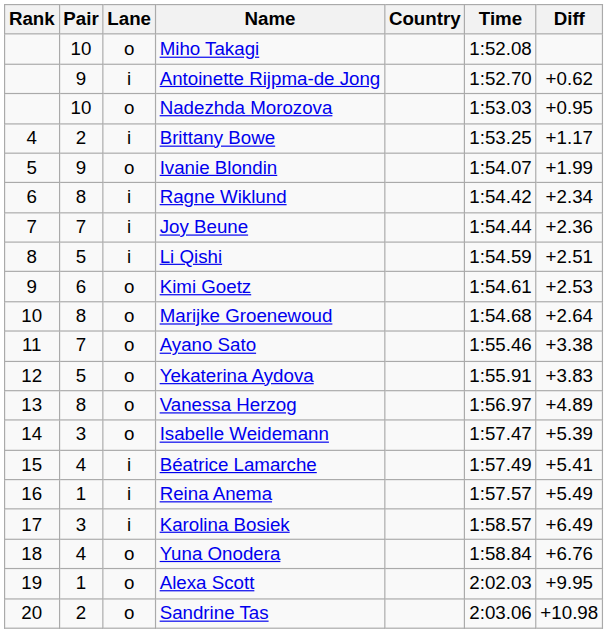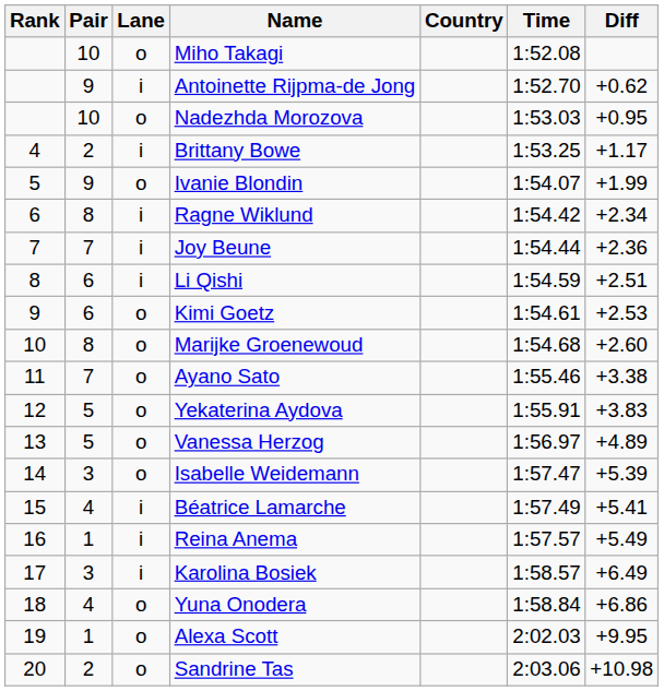 <table class="wikitable sortable" style="text-align:center">
 <tr>
 <th>Rank</th>
 <th>Pair</th>
 <th>Lane</th>
 <th>Name</th>
 <th>Country</th>
 <th>Time</th>
 <th>Diff</th>
 </tr>
 <tr>
 <td></td>
 <td>10</td>
 <td>o</td>
 <td align=left><a href='#'>Miho Takagi</a></td>
 <td align=left></td>
 <td>1:52.08</td>
 <td></td>
 </tr>
 <tr>
 <td></td>
 <td>9</td>
 <td>i</td>
 <td align=left><a href='#'>Antoinette Rijpma-de Jong</a></td>
 <td align=left></td>
 <td>1:52.70</td>
 <td>+0.62</td>
 </tr>
 <tr>
 <td></td>
 <td>10</td>
 <td>o</td>
 <td align=left><a href='#'>Nadezhda Morozova</a></td>
 <td align=left></td>
 <td>1:53.03</td>
 <td>+0.95</td>
 </tr>
 <tr>
 <td>4</td>
 <td>2</td>
 <td>i</td>
 <td align=left><a href='#'>Brittany Bowe</a></td>
 <td align=left></td>
 <td>1:53.25</td>
 <td>+1.17</td>
 </tr>
 <tr>
 <td>5</td>
 <td>9</td>
 <td>o</td>
 <td align=left><a href='#'>Ivanie Blondin</a></td>
 <td align=left></td>
 <td>1:54.07</td>
 <td>+1.99</td>
 </tr>
 <tr>
 <td>6</td>
 <td>8</td>
 <td>i</td>
 <td align=left><a href='#'>Ragne Wiklund</a></td>
 <td align=left></td>
 <td>1:54.42</td>
 <td>+2.34</td>
 </tr>
 <tr>
 <td>7</td>
 <td>7</td>
 <td>i</td>
 <td align=left><a href='#'>Joy Beune</a></td>
 <td align=left></td>
 <td>1:54.44</td>
 <td>+2.36</td>
 </tr>
 <tr>
 <td>8</td>
-<td>5</td>
+<td>6</td>
 <td>i</td>
 <td align=left><a href='#'>Li Qishi</a></td>
 <td align=left></td>
 <td>1:54.59</td>
 <td>+2.51</td>
 </tr>
 <tr>
 <td>9</td>
 <td>6</td>
 <td>o</td>
 <td align=left><a href='#'>Kimi Goetz</a></td>
 <td align=left></td>
 <td>1:54.61</td>
 <td>+2.53</td>
 </tr>
 <tr>
 <td>10</td>
 <td>8</td>
 <td>o</td>
 <td align=left><a href='#'>Marijke Groenewoud</a></td>
 <td align=left></td>
 <td>1:54.68</td>
-<td>+2.64</td>
+<td>+2.60</td>
 </tr>
 <tr>
 <td>11</td>
 <td>7</td>
 <td>o</td>
 <td align=left><a href='#'>Ayano Sato</a></td>
 <td align=left></td>
 <td>1:55.46</td>
 <td>+3.38</td>
 </tr>
 <tr>
 <td>12</td>
 <td>5</td>
 <td>o</td>
 <td align=left><a href='#'>Yekaterina Aydova</a></td>
 <td align=left></td>
 <td>1:55.91</td>
 <td>+3.83</td>
 </tr>
 <tr>
 <td>13</td>
-<td>8</td>
+<td>5</td>
 <td>o</td>
 <td align=left><a href='#'>Vanessa Herzog</a></td>
 <td align=left></td>
 <td>1:56.97</td>
 <td>+4.89</td>
 </tr>
 <tr>
 <td>14</td>
 <td>3</td>
 <td>o</td>
 <td align=left><a href='#'>Isabelle Weidemann</a></td>
 <td align=left></td>
 <td>1:57.47</td>
 <td>+5.39</td>
 </tr>
 <tr>
 <td>15</td>
 <td>4</td>
 <td>i</td>
 <td align=left><a href='#'>Béatrice Lamarche</a></td>
 <td align=left></td>
 <td>1:57.49</td>
 <td>+5.41</td>
 </tr>
 <tr>
 <td>16</td>
 <td>1</td>
 <td>i</td>
 <td align=left><a href='#'>Reina Anema</a></td>
 <td align=left></td>
 <td>1:57.57</td>
 <td>+5.49</td>
 </tr>
 <tr>
 <td>17</td>
 <td>3</td>
 <td>i</td>
 <td align=left><a href='#'>Karolina Bosiek</a></td>
 <td align=left></td>
 <td>1:58.57</td>
 <td>+6.49</td>
 </tr>
 <tr>
 <td>18</td>
 <td>4</td>
 <td>o</td>
 <td align=left><a href='#'>Yuna Onodera</a></td>
 <td align=left></td>
 <td>1:58.84</td>
-<td>+6.76</td>
+<td>+6.86</td>
 </tr>
 <tr>
 <td>19</td>
 <td>1</td>
 <td>o</td>
 <td align=left><a href='#'>Alexa Scott</a></td>
 <td align=left></td>
 <td>2:02.03</td>
 <td>+9.95</td>
 </tr>
 <tr>
 <td>20</td>
 <td>2</td>
 <td>o</td>
 <td align=left><a href='#'>Sandrine Tas</a></td>
 <td align=left></td>
 <td>2:03.06</td>
 <td>+10.98</td>
 </tr>
 </table>
